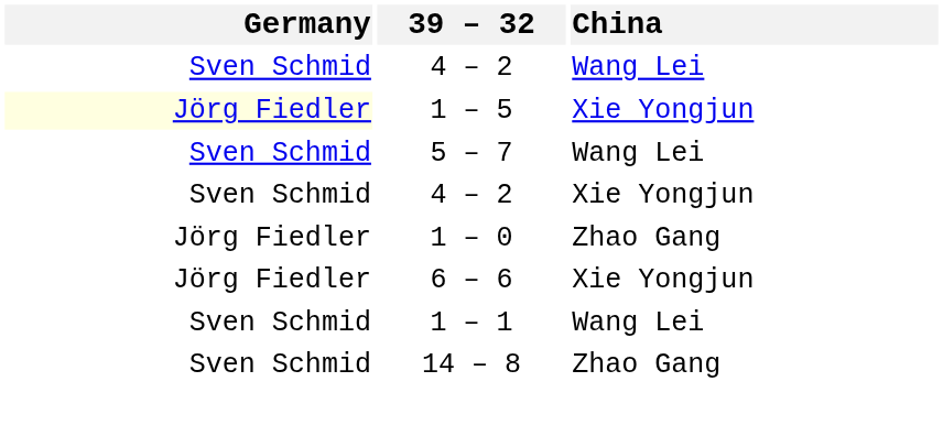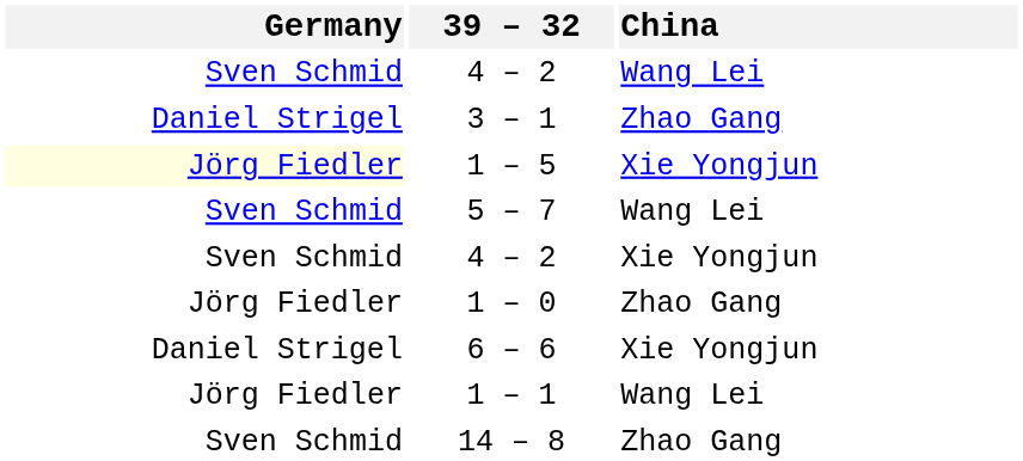 <table style="font-size:90%">
 <tr style="font-size:110%; background:#f2f2f2">
 <td style="width:12em" align=right><strong>Germany</strong> </td>
 <td style="width:6em" align=center><strong>39 – 32</strong></td>
 <td style="width:12em"> <strong>China</strong></td>
 </tr>
 <tr>
 <td align=right><a href='#'>Sven Schmid</a></td>
 <td align=center>4 – 2</td>
 <td><a href='#'>Wang Lei</a></td>
+</tr>
+<tr>
+<td align=right><a href='#'>Daniel Strigel</a></td>
+<td align=center>3 – 1</td>
+<td><a href='#'>Zhao Gang</a></td>
 </tr>
 <tr>
 <td align=right style="background: lightyellow;"><a href='#'>Jörg Fiedler</a></td>
 <td align=center>1 – 5</td>
 <td><a href='#'>Xie Yongjun</a></td>
 </tr>
 <tr>
 <td align=right><a href='#'>Sven Schmid</a></td>
 <td align=center>5 – 7</td>
 <td>Wang Lei</td>
 </tr>
 <tr>
 <td align=right>Sven Schmid</td>
 <td align=center>4 – 2</td>
 <td>Xie Yongjun</td>
 </tr>
 <tr>
 <td align=right>Jörg Fiedler</td>
 <td align=center>1 – 0</td>
 <td>Zhao Gang</td>
 </tr>
 <tr>
-<td align=right>Jörg Fiedler</td>
+<td align=right>Daniel Strigel</td>
 <td align=center>6 – 6</td>
 <td>Xie Yongjun</td>
 </tr>
 <tr>
-<td align=right>Sven Schmid</td>
+<td align=right>Jörg Fiedler</td>
 <td align=center>1 – 1</td>
 <td>Wang Lei</td>
 </tr>
 <tr>
 <td align=right>Sven Schmid</td>
 <td align=center>14 – 8</td>
 <td>Zhao Gang</td>
 </tr>
 </table>
